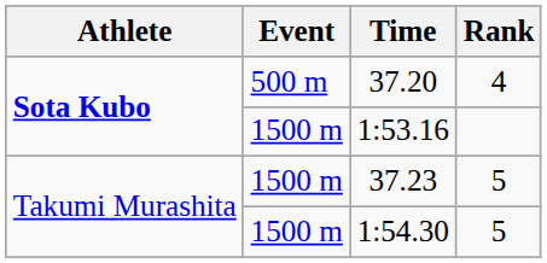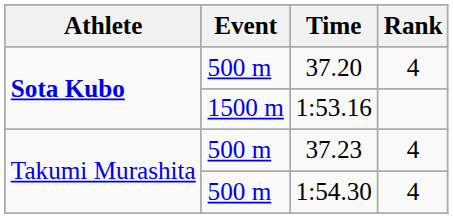 <table class="wikitable" style="font-size:90%">
 <tr>
 <th>Athlete</th>
 <th>Event</th>
 <th>Time</th>
 <th>Rank</th>
 </tr>
 <tr align=center>
 <td align=left rowspan=2><strong><a href='#'>Sota Kubo</a></strong></td>
 <td align=left><a href='#'>500 m</a></td>
 <td>37.20</td>
 <td>4</td>
 </tr>
 <tr align=center>
 <td align=left><a href='#'>1500 m</a></td>
 <td>1:53.16</td>
 <td></td>
 </tr>
 <tr align=center>
 <td align=left rowspan=2><a href='#'>Takumi Murashita</a></td>
-<td align=left><a href='#'>1500 m</a></td>
+<td align=left><a href='#'>500 m</a></td>
 <td>37.23</td>
-<td>5</td>
+<td>4</td>
 </tr>
 <tr align=center>
-<td align=left><a href='#'>1500 m</a></td>
+<td align=left><a href='#'>500 m</a></td>
 <td>1:54.30</td>
-<td>5</td>
+<td>4</td>
 </tr>
 </table>
